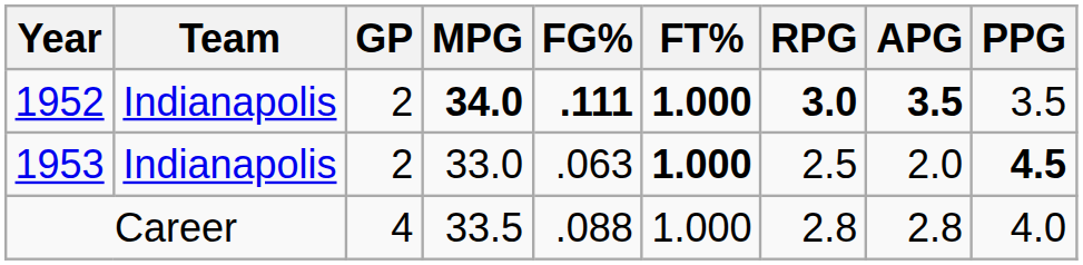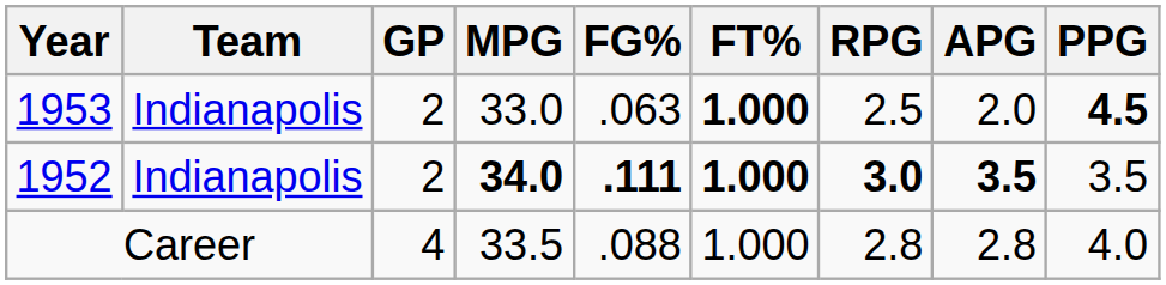 <table class="wikitable sortable" style="font-size:95%; text-align:right;">
 <tr>
 <th>Year</th>
 <th>Team</th>
 <th>GP</th>
 <th>MPG</th>
 <th>FG%</th>
 <th>FT%</th>
 <th>RPG</th>
 <th>APG</th>
 <th>PPG</th>
 </tr>
 <tr>
+<td style="text-align:left;"><a href='#'>1953</a></td>
+<td style="text-align:left;"><a href='#'>Indianapolis</a></td>
+<td>2</td>
+<td>33.0</td>
+<td>.063</td>
+<td><strong>1.000</strong></td>
+<td>2.5</td>
+<td>2.0</td>
+<td><strong>4.5</strong></td>
+</tr>
+<tr>
 <td style="text-align:left;"><a href='#'>1952</a></td>
 <td style="text-align:left;"><a href='#'>Indianapolis</a></td>
 <td>2</td>
 <td><strong>34.0</strong></td>
 <td><strong>.111</strong></td>
 <td><strong>1.000</strong></td>
 <td><strong>3.0</strong></td>
 <td><strong>3.5</strong></td>
 <td>3.5</td>
-</tr>
-<tr>
-<td style="text-align:left;"><a href='#'>1953</a></td>
-<td style="text-align:left;"><a href='#'>Indianapolis</a></td>
-<td>2</td>
-<td>33.0</td>
-<td>.063</td>
-<td><strong>1.000</strong></td>
-<td>2.5</td>
-<td>2.0</td>
-<td><strong>4.5</strong></td>
 </tr>
 <tr>
 <td colspan="2" style="text-align:center;">Career</td>
 <td>4</td>
 <td>33.5</td>
 <td>.088</td>
 <td>1.000</td>
 <td>2.8</td>
 <td>2.8</td>
 <td>4.0</td>
 </tr>
 </table>
